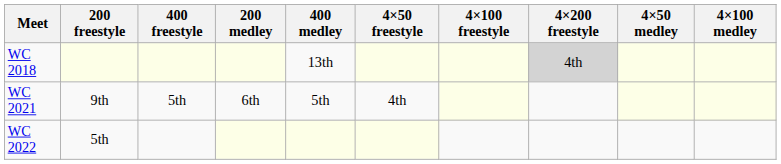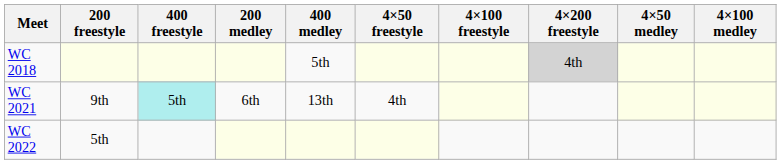 <table class="sortable wikitable">
 <tr>
 <th>Meet</th>
 <th class="unsortable">200 freestyle</th>
 <th class="unsortable">400 freestyle</th>
 <th class="unsortable">200 medley</th>
 <th class="unsortable">400 medley</th>
 <th class="unsortable">4×50 freestyle</th>
 <th class="unsortable">4×100 freestyle</th>
 <th class="unsortable">4×200 freestyle</th>
 <th class="unsortable">4×50 medley</th>
 <th class="unsortable">4×100 medley</th>
 </tr>
 <tr>
 <td><a href='#'>WC 2018</a></td>
 <td style="background:#fdffe7"></td>
 <td style="background:#fdffe7"></td>
 <td style="background:#fdffe7"></td>
-<td align="center">13th</td>
+<td align="center">5th</td>
 <td style="background:#fdffe7"></td>
 <td style="background:#fdffe7"></td>
 <td align="center" style="background: lightgrey;">4th</td>
 <td style="background:#fdffe7"></td>
 <td style="background:#fdffe7"></td>
 </tr>
 <tr>
 <td><a href='#'>WC 2021</a></td>
 <td align="center">9th</td>
-<td align="center">5th</td>
+<td align="center" style="background: paleturquoise;">5th</td>
 <td align="center">6th</td>
-<td align="center">5th</td>
+<td align="center">13th</td>
 <td align="center">4th</td>
 <td style="background:#fdffe7"></td>
 <td align="center"></td>
 <td style="background:#fdffe7"></td>
 <td style="background:#fdffe7"></td>
 </tr>
 <tr>
 <td><a href='#'>WC 2022</a></td>
 <td align="center">5th</td>
 <td align="center"></td>
 <td style="background:#fdffe7"></td>
 <td style="background:#fdffe7"></td>
 <td style="background:#fdffe7"></td>
 <td align="center"></td>
 <td align="center"></td>
 <td align="center"></td>
 <td align="center"></td>
 </tr>
 </table>
